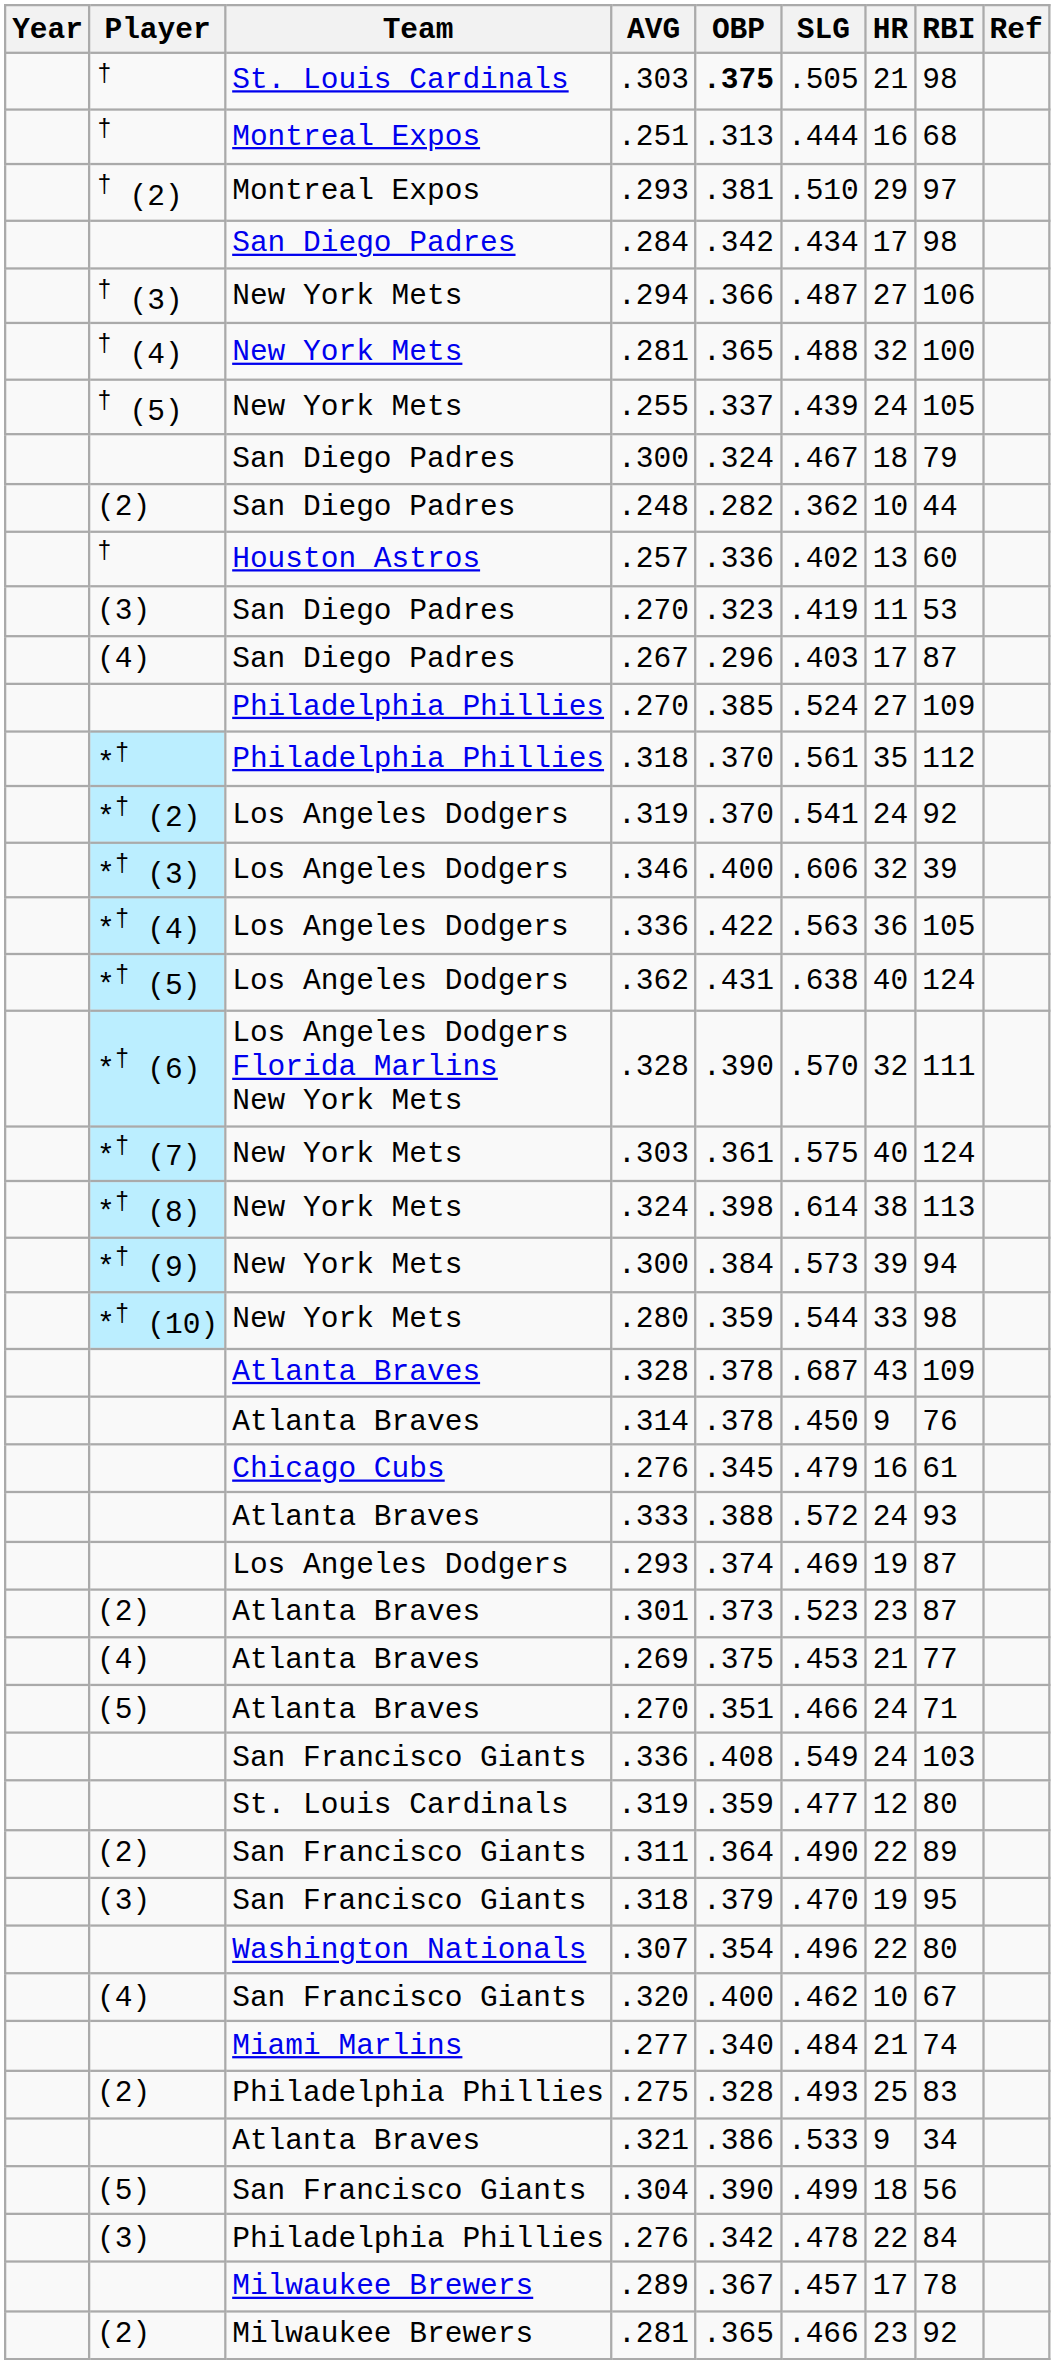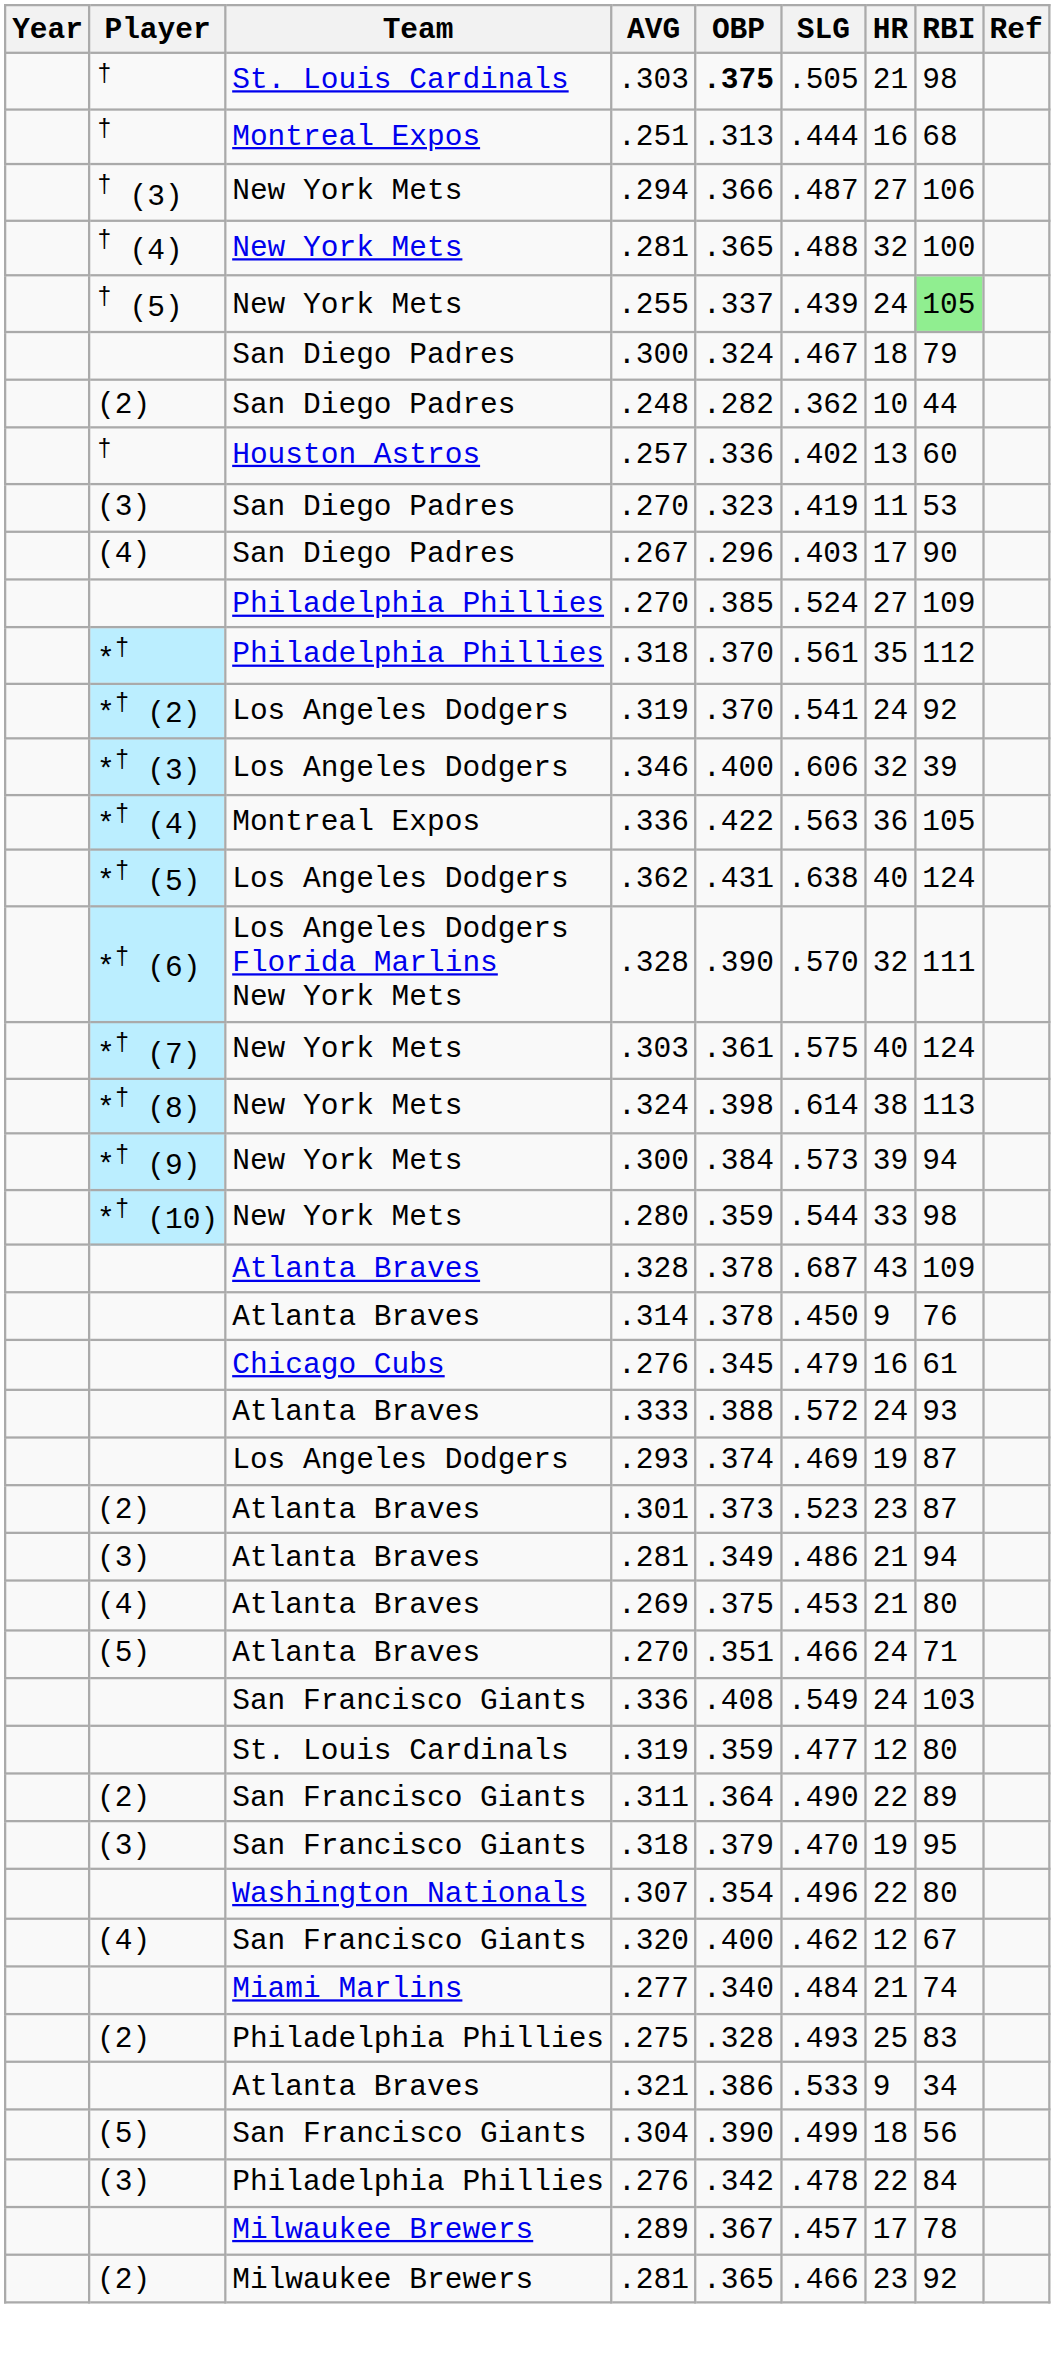 <table class="wikitable sortable" border="1">
 <tr>
 <th>Year</th>
 <th>Player</th>
 <th>Team</th>
 <th>AVG</th>
 <th>OBP</th>
 <th>SLG</th>
 <th>HR</th>
 <th>RBI</th>
 <th class="unsortable">Ref</th>
 </tr>
 <tr>
 <td></td>
 <td><sup>†</sup></td>
 <td><a href='#'>St. Louis Cardinals</a></td>
 <td>.303</td>
 <td><strong>.375</strong></td>
 <td>.505</td>
 <td>21</td>
 <td>98</td>
 <td></td>
 </tr>
 <tr>
 <td></td>
 <td><sup>†</sup></td>
 <td><a href='#'>Montreal Expos</a></td>
 <td>.251</td>
 <td>.313</td>
 <td>.444</td>
 <td>16</td>
 <td>68</td>
 <td></td>
 </tr>
 <tr>
 <td></td>
-<td><sup>†</sup> (2)</td>
-<td>Montreal Expos</td>
-<td>.293</td>
-<td>.381</td>
-<td>.510</td>
-<td>29</td>
-<td>97</td>
-<td></td>
-</tr>
-<tr>
-<td></td>
-<td></td>
-<td><a href='#'>San Diego Padres</a></td>
-<td>.284</td>
-<td>.342</td>
-<td>.434</td>
-<td>17</td>
-<td>98</td>
-<td></td>
-</tr>
-<tr>
-<td></td>
 <td><sup>†</sup> (3)</td>
 <td>New York Mets</td>
 <td>.294</td>
 <td>.366</td>
 <td>.487</td>
 <td>27</td>
 <td>106</td>
 <td></td>
 </tr>
 <tr>
 <td></td>
 <td><sup>†</sup> (4)</td>
 <td><a href='#'>New York Mets</a></td>
 <td>.281</td>
 <td>.365</td>
 <td>.488</td>
 <td>32</td>
 <td>100</td>
 <td></td>
 </tr>
 <tr>
 <td></td>
 <td><sup>†</sup> (5)</td>
 <td>New York Mets</td>
 <td>.255</td>
 <td>.337</td>
 <td>.439</td>
 <td>24</td>
-<td>105</td>
+<td style="background: lightgreen;">105</td>
 <td></td>
 </tr>
 <tr>
 <td></td>
 <td></td>
 <td>San Diego Padres</td>
 <td>.300</td>
 <td>.324</td>
 <td>.467</td>
 <td>18</td>
 <td>79</td>
 <td></td>
 </tr>
 <tr>
 <td></td>
 <td> (2)</td>
 <td>San Diego Padres</td>
 <td>.248</td>
 <td>.282</td>
 <td>.362</td>
 <td>10</td>
 <td>44</td>
 <td></td>
 </tr>
 <tr>
 <td></td>
 <td><sup>†</sup></td>
 <td><a href='#'>Houston Astros</a></td>
 <td>.257</td>
 <td>.336</td>
 <td>.402</td>
 <td>13</td>
 <td>60</td>
 <td></td>
 </tr>
 <tr>
 <td></td>
 <td> (3)</td>
 <td>San Diego Padres</td>
 <td>.270</td>
 <td>.323</td>
 <td>.419</td>
 <td>11</td>
 <td>53</td>
 <td></td>
 </tr>
 <tr>
 <td></td>
 <td> (4)</td>
 <td>San Diego Padres</td>
 <td>.267</td>
 <td>.296</td>
 <td>.403</td>
 <td>17</td>
-<td>87</td>
+<td>90</td>
 <td></td>
 </tr>
 <tr>
 <td></td>
 <td></td>
 <td><a href='#'>Philadelphia Phillies</a></td>
 <td>.270</td>
 <td>.385</td>
 <td>.524</td>
 <td>27</td>
 <td>109</td>
 <td></td>
 </tr>
 <tr>
 <td></td>
 <td bgcolor=#bbeeff>*<sup>†</sup></td>
 <td><a href='#'>Philadelphia Phillies</a></td>
 <td>.318</td>
 <td>.370</td>
 <td>.561</td>
 <td>35</td>
 <td>112</td>
 <td></td>
 </tr>
 <tr>
 <td></td>
 <td bgcolor=#bbeeff>*<sup>†</sup> (2)</td>
 <td>Los Angeles Dodgers</td>
 <td>.319</td>
 <td>.370</td>
 <td>.541</td>
 <td>24</td>
 <td>92</td>
 <td></td>
 </tr>
 <tr>
 <td></td>
 <td bgcolor=#bbeeff>*<sup>†</sup> (3)</td>
 <td>Los Angeles Dodgers</td>
 <td>.346</td>
 <td>.400</td>
 <td>.606</td>
 <td>32</td>
 <td>39</td>
 <td></td>
 </tr>
 <tr>
 <td></td>
 <td bgcolor=#bbeeff>*<sup>†</sup> (4)</td>
-<td>Los Angeles Dodgers</td>
+<td>Montreal Expos</td>
 <td>.336</td>
 <td>.422</td>
 <td>.563</td>
 <td>36</td>
 <td>105</td>
 <td></td>
 </tr>
 <tr>
 <td></td>
 <td bgcolor=#bbeeff>*<sup>†</sup> (5)</td>
 <td>Los Angeles Dodgers</td>
 <td>.362</td>
 <td>.431</td>
 <td>.638</td>
 <td>40</td>
 <td>124</td>
 <td></td>
 </tr>
 <tr>
 <td></td>
 <td bgcolor=#bbeeff>*<sup>†</sup> (6)</td>
 <td>Los Angeles Dodgers<br><a href='#'>Florida Marlins</a><br>New York Mets</td>
 <td>.328</td>
 <td>.390</td>
 <td>.570</td>
 <td>32</td>
 <td>111</td>
 <td><br><br></td>
 </tr>
 <tr>
 <td></td>
 <td bgcolor=#bbeeff>*<sup>†</sup> (7)</td>
 <td>New York Mets</td>
 <td>.303</td>
 <td>.361</td>
 <td>.575</td>
 <td>40</td>
 <td>124</td>
 <td></td>
 </tr>
 <tr>
 <td></td>
 <td bgcolor=#bbeeff>*<sup>†</sup> (8)</td>
 <td>New York Mets</td>
 <td>.324</td>
 <td>.398</td>
 <td>.614</td>
 <td>38</td>
 <td>113</td>
 <td></td>
 </tr>
 <tr>
 <td></td>
 <td bgcolor=#bbeeff>*<sup>†</sup> (9)</td>
 <td>New York Mets</td>
 <td>.300</td>
 <td>.384</td>
 <td>.573</td>
 <td>39</td>
 <td>94</td>
 <td></td>
 </tr>
 <tr>
 <td></td>
 <td bgcolor=#bbeeff>*<sup>†</sup> (10)</td>
 <td>New York Mets</td>
 <td>.280</td>
 <td>.359</td>
 <td>.544</td>
 <td>33</td>
 <td>98</td>
 <td></td>
 </tr>
 <tr>
 <td></td>
 <td></td>
 <td><a href='#'>Atlanta Braves</a></td>
 <td>.328</td>
 <td>.378</td>
 <td>.687</td>
 <td>43</td>
 <td>109</td>
 <td></td>
 </tr>
 <tr>
 <td></td>
 <td></td>
 <td>Atlanta Braves</td>
 <td>.314</td>
 <td>.378</td>
 <td>.450</td>
 <td>9</td>
 <td>76</td>
 <td></td>
 </tr>
 <tr>
 <td></td>
 <td></td>
 <td><a href='#'>Chicago Cubs</a></td>
 <td>.276</td>
 <td>.345</td>
 <td>.479</td>
 <td>16</td>
 <td>61</td>
 <td></td>
 </tr>
 <tr>
 <td></td>
 <td></td>
 <td>Atlanta Braves</td>
 <td>.333</td>
 <td>.388</td>
 <td>.572</td>
 <td>24</td>
 <td>93</td>
 <td></td>
 </tr>
 <tr>
 <td></td>
 <td></td>
 <td>Los Angeles Dodgers</td>
 <td>.293</td>
 <td>.374</td>
 <td>.469</td>
 <td>19</td>
 <td>87</td>
 <td></td>
 </tr>
 <tr>
 <td></td>
 <td> (2)</td>
 <td>Atlanta Braves</td>
 <td>.301</td>
 <td>.373</td>
 <td>.523</td>
 <td>23</td>
 <td>87</td>
 <td></td>
 </tr>
 <tr>
 <td></td>
+<td> (3)</td>
+<td>Atlanta Braves</td>
+<td>.281</td>
+<td>.349</td>
+<td>.486</td>
+<td>21</td>
+<td>94</td>
+<td></td>
+</tr>
+<tr>
+<td></td>
 <td> (4)</td>
 <td>Atlanta Braves</td>
 <td>.269</td>
 <td>.375</td>
 <td>.453</td>
 <td>21</td>
-<td>77</td>
+<td>80</td>
 <td></td>
 </tr>
 <tr>
 <td></td>
 <td> (5)</td>
 <td>Atlanta Braves</td>
 <td>.270</td>
 <td>.351</td>
 <td>.466</td>
 <td>24</td>
 <td>71</td>
 <td></td>
 </tr>
 <tr>
 <td></td>
 <td></td>
 <td>San Francisco Giants</td>
 <td>.336</td>
 <td>.408</td>
 <td>.549</td>
 <td>24</td>
 <td>103</td>
 <td></td>
 </tr>
 <tr>
 <td></td>
 <td></td>
 <td>St. Louis Cardinals</td>
 <td>.319</td>
 <td>.359</td>
 <td>.477</td>
 <td>12</td>
 <td>80</td>
 <td></td>
 </tr>
 <tr>
 <td></td>
 <td> (2)</td>
 <td>San Francisco Giants</td>
 <td>.311</td>
 <td>.364</td>
 <td>.490</td>
 <td>22</td>
 <td>89</td>
 <td></td>
 </tr>
 <tr>
 <td></td>
 <td> (3)</td>
 <td>San Francisco Giants</td>
 <td>.318</td>
 <td>.379</td>
 <td>.470</td>
 <td>19</td>
 <td>95</td>
 <td></td>
 </tr>
 <tr>
 <td></td>
 <td></td>
 <td><a href='#'>Washington Nationals</a></td>
 <td>.307</td>
 <td>.354</td>
 <td>.496</td>
 <td>22</td>
 <td>80</td>
 <td></td>
 </tr>
 <tr>
 <td></td>
 <td> (4)</td>
 <td>San Francisco Giants</td>
 <td>.320</td>
 <td>.400</td>
 <td>.462</td>
-<td>10</td>
+<td>12</td>
 <td>67</td>
 <td></td>
 </tr>
 <tr>
 <td></td>
 <td></td>
 <td><a href='#'>Miami Marlins</a></td>
 <td>.277</td>
 <td>.340</td>
 <td>.484</td>
 <td>21</td>
 <td>74</td>
 <td></td>
 </tr>
 <tr>
 <td></td>
 <td> (2)</td>
 <td>Philadelphia Phillies</td>
 <td>.275</td>
 <td>.328</td>
 <td>.493</td>
 <td>25</td>
 <td>83</td>
 <td></td>
 </tr>
 <tr>
 <td></td>
 <td></td>
 <td>Atlanta Braves</td>
 <td>.321</td>
 <td>.386</td>
 <td>.533</td>
 <td>9</td>
 <td>34</td>
 <td></td>
 </tr>
 <tr>
 <td></td>
 <td> (5)</td>
 <td>San Francisco Giants</td>
 <td>.304</td>
 <td>.390</td>
 <td>.499</td>
 <td>18</td>
 <td>56</td>
 <td></td>
 </tr>
 <tr>
 <td></td>
 <td> (3)</td>
 <td>Philadelphia Phillies</td>
 <td>.276</td>
 <td>.342</td>
 <td>.478</td>
 <td>22</td>
 <td>84</td>
 <td></td>
 </tr>
 <tr>
 <td></td>
 <td></td>
 <td><a href='#'>Milwaukee Brewers</a></td>
 <td>.289</td>
 <td>.367</td>
 <td>.457</td>
 <td>17</td>
 <td>78</td>
 <td></td>
 </tr>
 <tr>
 <td></td>
 <td> (2)</td>
 <td>Milwaukee Brewers</td>
 <td>.281</td>
 <td>.365</td>
 <td>.466</td>
 <td>23</td>
 <td>92</td>
 <td></td>
 </tr>
 </table>
